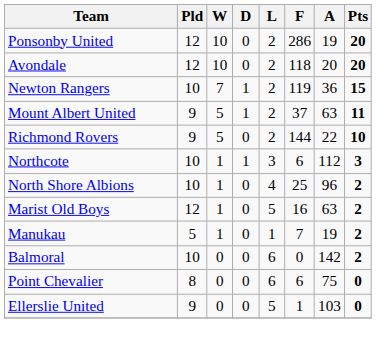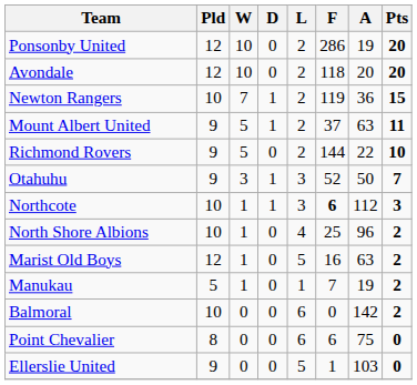 <table class="wikitable" style="text-align:center;">
 <tr>
 <th width=175>Team</th>
 <th width=20 abbr="Played">Pld</th>
 <th width=20 abbr="Won">W</th>
 <th width=20 abbr="Drawn">D</th>
 <th width=20 abbr="Lost">L</th>
 <th width=20 abbr="For">F</th>
 <th width=20 abbr="Against">A</th>
 <th width=20 abbr="Points">Pts</th>
 </tr>
 <tr>
 <td style="text-align:left;"><a href='#'>Ponsonby United</a></td>
 <td>12</td>
 <td>10</td>
 <td>0</td>
 <td>2</td>
 <td>286</td>
 <td>19</td>
 <td><strong>20</strong></td>
 </tr>
 <tr>
 <td style="text-align:left;"><a href='#'>Avondale</a></td>
 <td>12</td>
 <td>10</td>
 <td>0</td>
 <td>2</td>
 <td>118</td>
 <td>20</td>
 <td><strong>20</strong></td>
 </tr>
 <tr>
 <td style="text-align:left;"><a href='#'>Newton Rangers</a></td>
 <td>10</td>
 <td>7</td>
 <td>1</td>
 <td>2</td>
 <td>119</td>
 <td>36</td>
 <td><strong>15</strong></td>
 </tr>
 <tr>
 <td style="text-align:left;"><a href='#'>Mount Albert United</a></td>
 <td>9</td>
 <td>5</td>
 <td>1</td>
 <td>2</td>
 <td>37</td>
 <td>63</td>
 <td><strong>11</strong></td>
 </tr>
 <tr>
 <td style="text-align:left;"><a href='#'>Richmond Rovers</a></td>
 <td>9</td>
 <td>5</td>
 <td>0</td>
 <td>2</td>
 <td>144</td>
 <td>22</td>
 <td><strong>10</strong></td>
 </tr>
 <tr>
+<td style="text-align:left;"><a href='#'>Otahuhu</a></td>
+<td>9</td>
+<td>3</td>
+<td>1</td>
+<td>3</td>
+<td>52</td>
+<td>50</td>
+<td><strong>7</strong></td>
+</tr>
+<tr>
 <td style="text-align:left;"><a href='#'>Northcote</a></td>
 <td>10</td>
 <td>1</td>
 <td>1</td>
 <td>3</td>
-<td>6</td>
+<td><strong>6</strong></td>
 <td>112</td>
 <td><strong>3</strong></td>
 </tr>
 <tr>
 <td style="text-align:left;"><a href='#'>North Shore Albions</a></td>
 <td>10</td>
 <td>1</td>
 <td>0</td>
 <td>4</td>
 <td>25</td>
 <td>96</td>
 <td><strong>2</strong></td>
 </tr>
 <tr>
 <td style="text-align:left;"><a href='#'>Marist Old Boys</a></td>
 <td>12</td>
 <td>1</td>
 <td>0</td>
 <td>5</td>
 <td>16</td>
 <td>63</td>
 <td><strong>2</strong></td>
 </tr>
 <tr>
 <td style="text-align:left;"><a href='#'>Manukau</a></td>
 <td>5</td>
 <td>1</td>
 <td>0</td>
 <td>1</td>
 <td>7</td>
 <td>19</td>
 <td><strong>2</strong></td>
 </tr>
 <tr>
 <td style="text-align:left;"><a href='#'>Balmoral</a></td>
 <td>10</td>
 <td>0</td>
 <td>0</td>
 <td>6</td>
 <td>0</td>
 <td>142</td>
 <td><strong>2</strong></td>
 </tr>
 <tr>
 <td style="text-align:left;"><a href='#'>Point Chevalier</a></td>
 <td>8</td>
 <td>0</td>
 <td>0</td>
 <td>6</td>
 <td>6</td>
 <td>75</td>
 <td><strong>0</strong></td>
 </tr>
 <tr>
 <td style="text-align:left;"><a href='#'>Ellerslie United</a></td>
 <td>9</td>
 <td>0</td>
 <td>0</td>
 <td>5</td>
 <td>1</td>
 <td>103</td>
 <td><strong>0</strong></td>
 </tr>
 <tr>
 </tr>
 </table>
